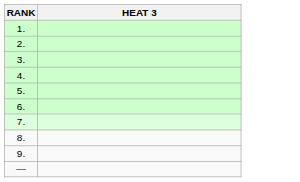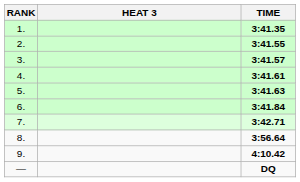 <table class="wikitable" style="border-collapse: collapse; font-size: 90%;">
 <tr>
 <th>RANK</th>
 <th style="width: 20em">HEAT 3</th>
+<th style="width: 5em">TIME</th>
 </tr>
 <tr style="background:#ccffcc;">
 <td align="center">1.</td>
 <td></td>
+<td align="center"><strong>3:41.35</strong></td>
 </tr>
 <tr style="background:#ccffcc;">
 <td align="center">2.</td>
 <td></td>
+<td align="center"><strong>3:41.55</strong></td>
 </tr>
 <tr style="background:#ccffcc;">
 <td align="center">3.</td>
 <td></td>
+<td align="center"><strong>3:41.57</strong></td>
 </tr>
 <tr style="background:#ccffcc;">
 <td align="center">4.</td>
 <td></td>
+<td align="center"><strong>3:41.61</strong></td>
 </tr>
 <tr style="background:#ccffcc;">
 <td align="center">5.</td>
 <td></td>
+<td align="center"><strong>3:41.63</strong></td>
 </tr>
 <tr style="background:#ccffcc;">
 <td align="center">6.</td>
 <td></td>
+<td align="center"><strong>3:41.84</strong></td>
 </tr>
 <tr style="background:#ddffdd;">
 <td align="center">7.</td>
 <td></td>
+<td align="center"><strong>3:42.71</strong></td>
 </tr>
 <tr>
 <td align="center">8.</td>
 <td></td>
+<td align="center"><strong>3:56.64</strong></td>
 </tr>
 <tr>
 <td align="center">9.</td>
 <td></td>
+<td align="center"><strong>4:10.42</strong></td>
 </tr>
 <tr>
 <td align="center">—</td>
 <td></td>
+<td align="center"><strong>DQ</strong></td>
 </tr>
 </table>
